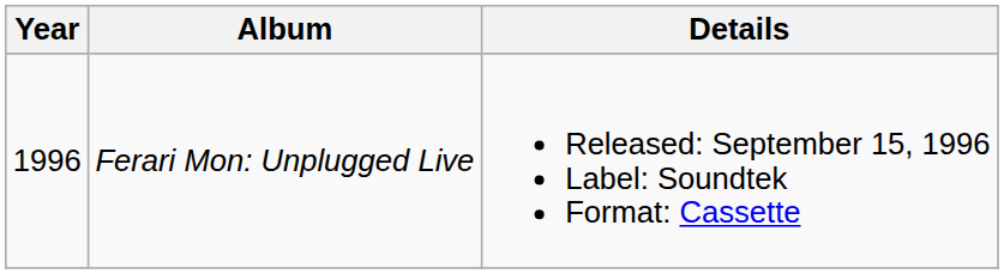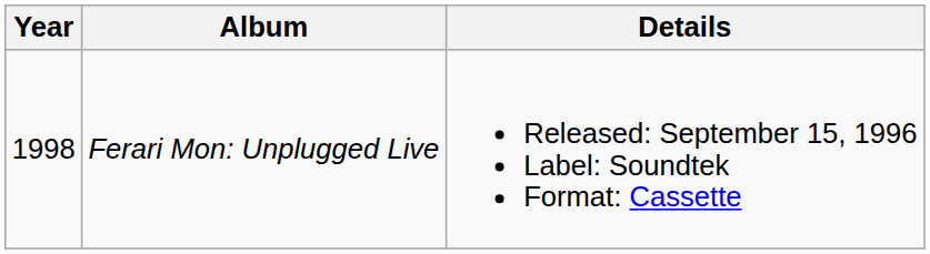 <table class="wikitable" style="text-align:center;">
 <tr>
 <th>Year</th>
 <th>Album</th>
 <th>Details</th>
 </tr>
 <tr>
-<td>1996</td>
+<td>1998</td>
 <td style="text-align:left;"><em>Ferari Mon: Unplugged Live</em></td>
 <td style="text-align:left;"><br><ul><li>Released: September 15, 1996</li><li>Label: Soundtek</li><li>Format: <a href='#'>Cassette</a></li></ul></td>
 </tr>
 </table>
